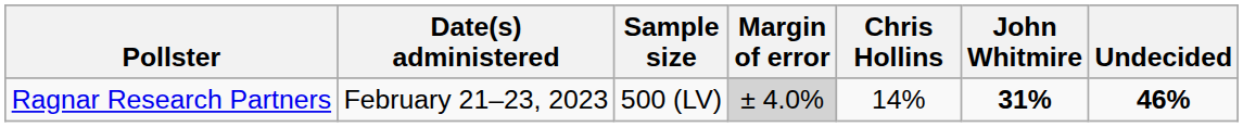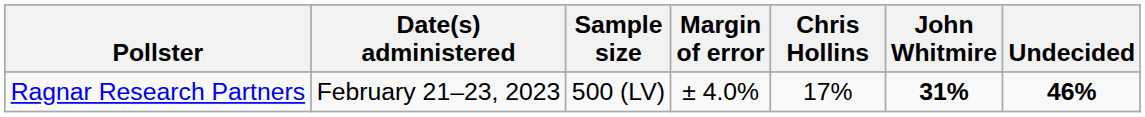 <table class="wikitable" style="font-size:90%;text-align:center;">
 <tr valign=bottom>
 <th>Pollster</th>
 <th>Date(s)<br>administered</th>
 <th>Sample<br>size</th>
 <th>Margin<br>of error</th>
 <th style="width:60px;">Chris<br>Hollins</th>
 <th style="width:60px;">John<br>Whitmire</th>
 <th>Undecided</th>
 </tr>
 <tr>
 <td><a href='#'>Ragnar Research Partners</a></td>
 <td>February 21–23, 2023</td>
 <td>500 (LV)</td>
-<td style="background: lightgrey;">± 4.0%</td>
-<td>14%</td>
+<td>± 4.0%</td>
+<td>17%</td>
 <td><strong>31%</strong></td>
 <td><strong>46%</strong></td>
 </tr>
 </table>
